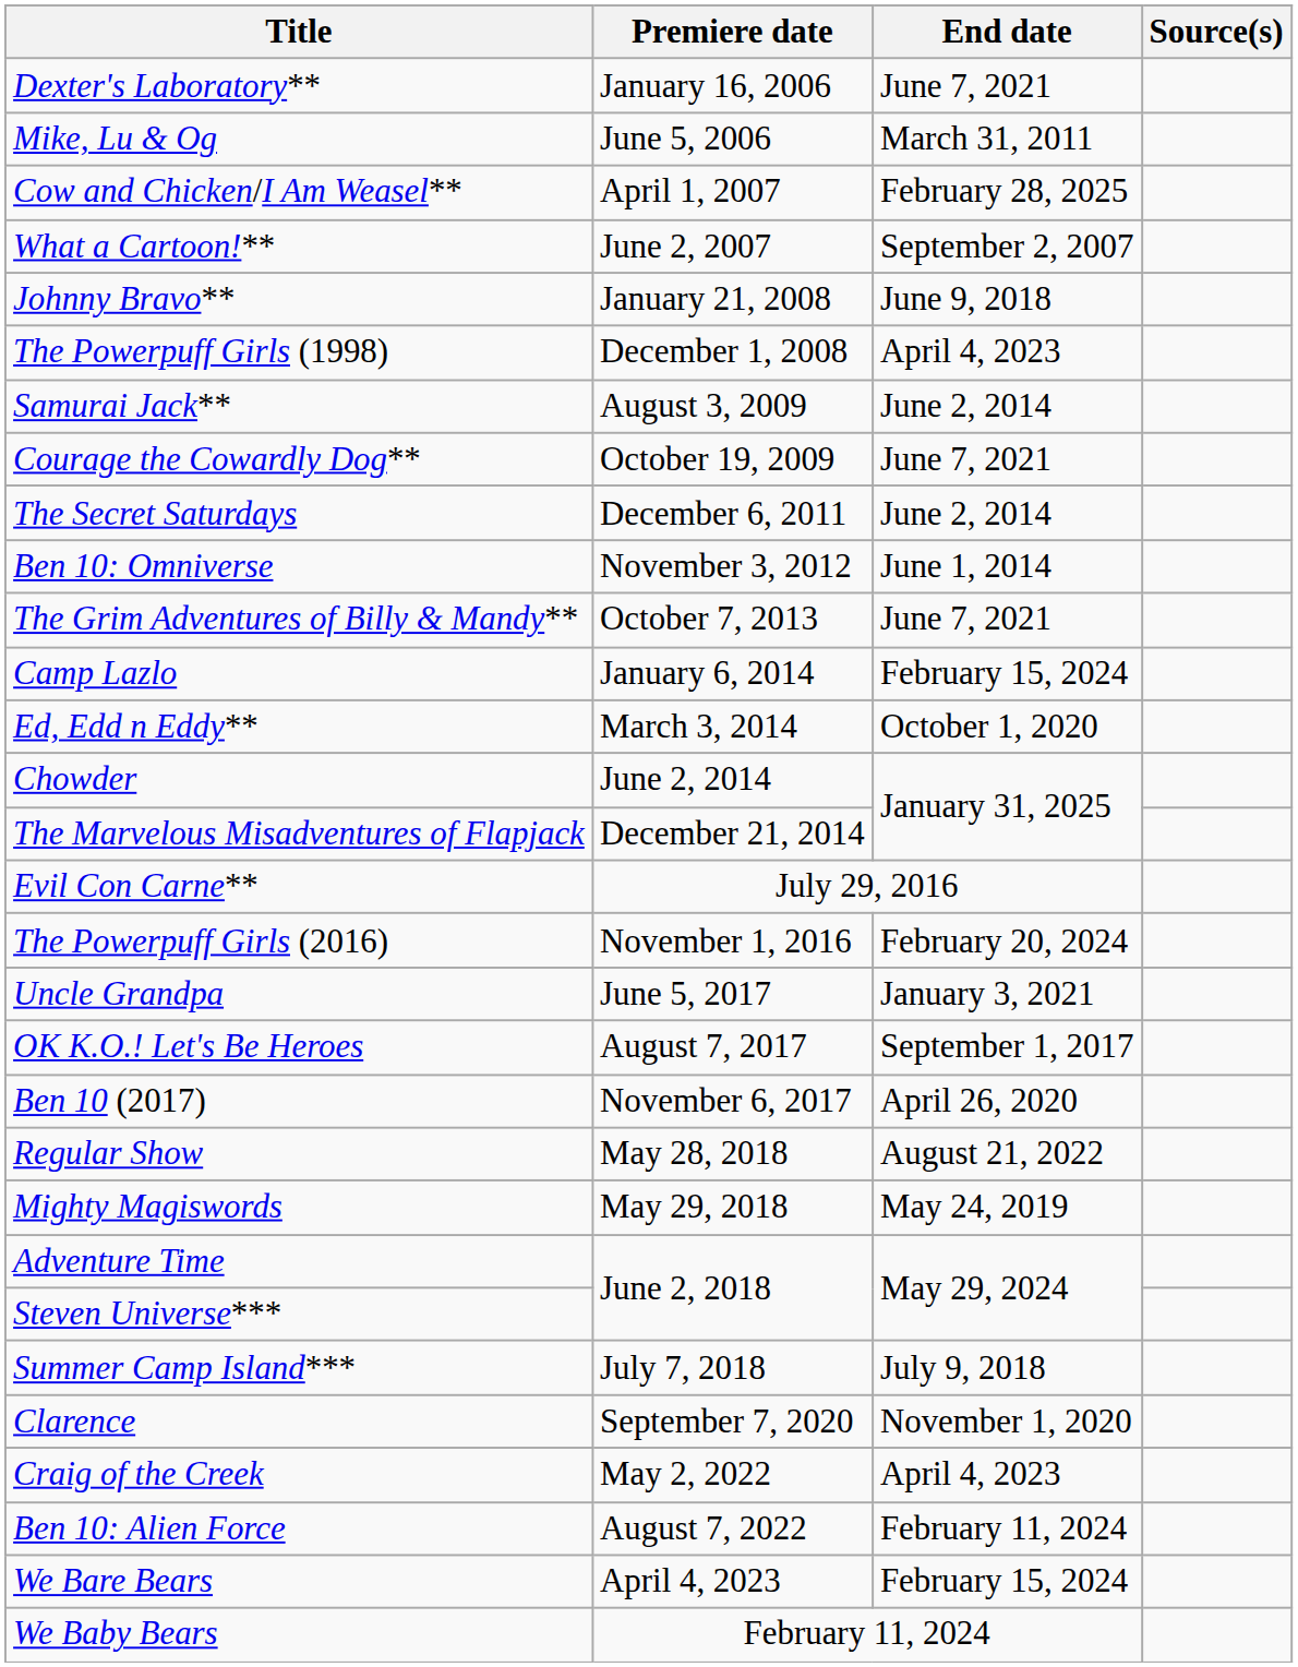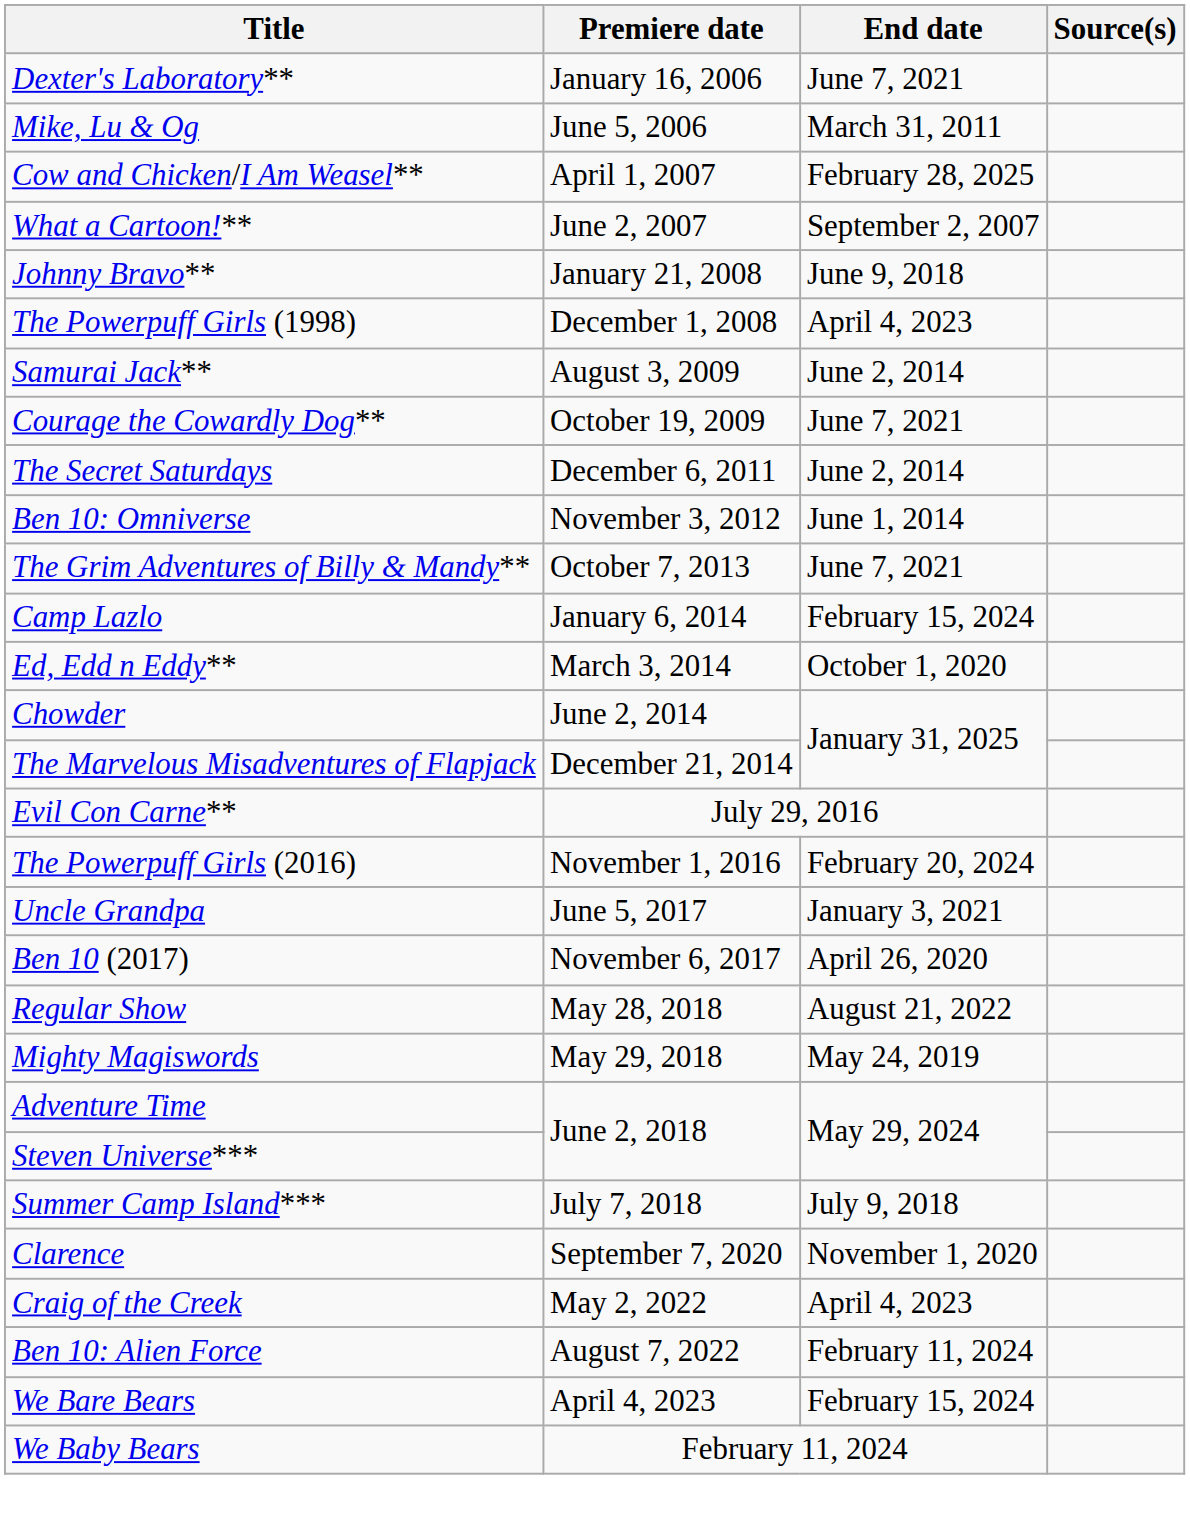 <table class="wikitable sortable">
 <tr>
 <th>Title</th>
 <th>Premiere date</th>
 <th>End date</th>
 <th>Source(s)</th>
 </tr>
 <tr>
 <td><em><a href='#'>Dexter's Laboratory</a></em>**</td>
 <td>January 16, 2006</td>
 <td>June 7, 2021</td>
 <td></td>
 </tr>
 <tr>
 <td><em><a href='#'>Mike, Lu & Og</a></em></td>
 <td>June 5, 2006</td>
 <td>March 31, 2011</td>
 <td></td>
 </tr>
 <tr>
 <td><em><a href='#'>Cow and Chicken</a></em>/<em><a href='#'>I Am Weasel</a></em>**</td>
 <td>April 1, 2007</td>
 <td>February 28, 2025</td>
 <td></td>
 </tr>
 <tr>
 <td><em><a href='#'>What a Cartoon!</a></em>**</td>
 <td>June 2, 2007</td>
 <td>September 2, 2007</td>
 <td></td>
 </tr>
 <tr>
 <td><em><a href='#'>Johnny Bravo</a></em>**</td>
 <td>January 21, 2008</td>
 <td>June 9, 2018</td>
 <td></td>
 </tr>
 <tr>
 <td><em><a href='#'>The Powerpuff Girls</a></em> (1998)</td>
 <td>December 1, 2008</td>
 <td>April 4, 2023</td>
 <td></td>
 </tr>
 <tr>
 <td><em><a href='#'>Samurai Jack</a></em>**</td>
 <td>August 3, 2009</td>
 <td>June 2, 2014</td>
 <td></td>
 </tr>
 <tr>
 <td><em><a href='#'>Courage the Cowardly Dog</a></em>**</td>
 <td>October 19, 2009</td>
 <td>June 7, 2021</td>
 <td></td>
 </tr>
 <tr>
 <td><em><a href='#'>The Secret Saturdays</a></em></td>
 <td>December 6, 2011</td>
 <td>June 2, 2014</td>
 <td></td>
 </tr>
 <tr>
 <td><em><a href='#'>Ben 10: Omniverse</a></em></td>
 <td>November 3, 2012</td>
 <td>June 1, 2014</td>
 <td></td>
 </tr>
 <tr>
 <td><em><a href='#'>The Grim Adventures of Billy & Mandy</a></em>**</td>
 <td>October 7, 2013</td>
 <td>June 7, 2021</td>
 <td></td>
 </tr>
 <tr>
 <td><em><a href='#'>Camp Lazlo</a></em></td>
 <td>January 6, 2014</td>
 <td>February 15, 2024</td>
 <td></td>
 </tr>
 <tr>
 <td><em><a href='#'>Ed, Edd n Eddy</a></em>**</td>
 <td>March 3, 2014</td>
 <td>October 1, 2020</td>
 <td></td>
 </tr>
 <tr>
 <td><em><a href='#'>Chowder</a></em></td>
 <td>June 2, 2014</td>
 <td rowspan=2>January 31, 2025</td>
 <td></td>
 </tr>
 <tr>
 <td><em><a href='#'>The Marvelous Misadventures of Flapjack</a></em></td>
 <td>December 21, 2014</td>
 <td></td>
 </tr>
 <tr>
 <td><em><a href='#'>Evil Con Carne</a></em>**</td>
 <td colspan=2 align=center>July 29, 2016</td>
 <td></td>
 </tr>
 <tr>
 <td><em><a href='#'>The Powerpuff Girls</a></em> (2016)</td>
 <td>November 1, 2016</td>
 <td>February 20, 2024</td>
 <td></td>
 </tr>
 <tr>
 <td><em><a href='#'>Uncle Grandpa</a></em></td>
 <td>June 5, 2017</td>
 <td>January 3, 2021</td>
 <td></td>
 </tr>
 <tr>
-<td><em><a href='#'>OK K.O.! Let's Be Heroes</a></em></td>
-<td>August 7, 2017</td>
-<td>September 1, 2017</td>
-<td></td>
-</tr>
-<tr>
 <td><em><a href='#'>Ben 10</a></em> (2017)</td>
 <td>November 6, 2017</td>
 <td>April 26, 2020</td>
 <td></td>
 </tr>
 <tr>
 <td><em><a href='#'>Regular Show</a></em></td>
 <td>May 28, 2018</td>
 <td>August 21, 2022</td>
 <td></td>
 </tr>
 <tr>
 <td><em><a href='#'>Mighty Magiswords</a></em></td>
 <td>May 29, 2018</td>
 <td>May 24, 2019</td>
 <td></td>
 </tr>
 <tr>
 <td><em><a href='#'>Adventure Time</a></em></td>
 <td rowspan=2>June 2, 2018</td>
 <td rowspan=2>May 29, 2024</td>
 <td></td>
 </tr>
 <tr>
 <td><em><a href='#'>Steven Universe</a></em>***</td>
 <td></td>
 </tr>
 <tr>
 <td><em><a href='#'>Summer Camp Island</a></em>***</td>
 <td>July 7, 2018</td>
 <td>July 9, 2018</td>
 <td></td>
 </tr>
 <tr>
 <td><em><a href='#'>Clarence</a></em></td>
 <td>September 7, 2020</td>
 <td>November 1, 2020</td>
 <td></td>
 </tr>
 <tr>
 <td><em><a href='#'>Craig of the Creek</a></em></td>
 <td>May 2, 2022</td>
 <td>April 4, 2023</td>
 <td></td>
 </tr>
 <tr>
 <td><em><a href='#'>Ben 10: Alien Force</a></em></td>
 <td>August 7, 2022</td>
 <td>February 11, 2024</td>
 <td></td>
 </tr>
 <tr>
 <td><em><a href='#'>We Bare Bears</a></em></td>
 <td>April 4, 2023</td>
 <td>February 15, 2024</td>
 <td></td>
 </tr>
 <tr>
 <td><em><a href='#'>We Baby Bears</a></em></td>
 <td colspan=2 align=center>February 11, 2024</td>
 <td></td>
 </tr>
 </table>
